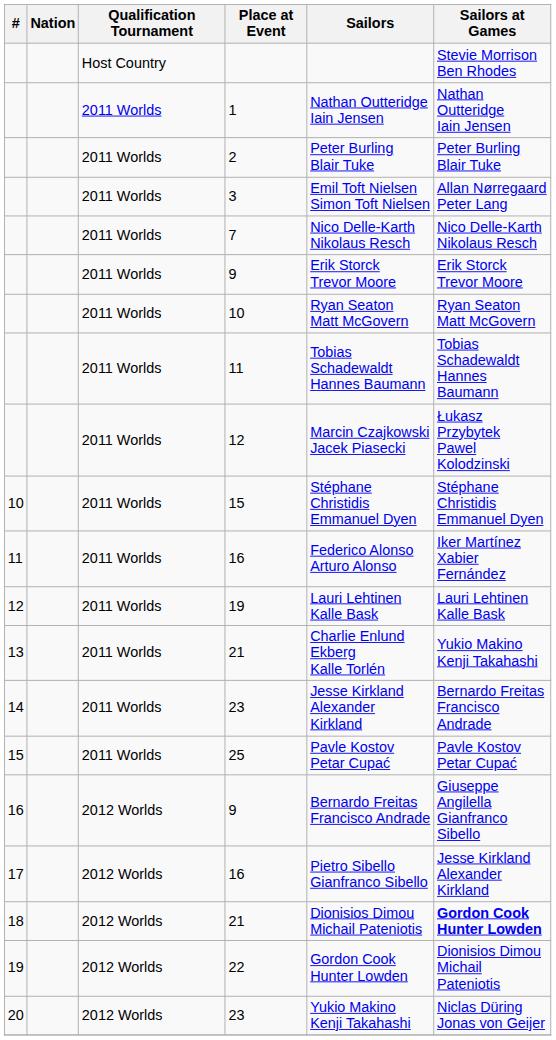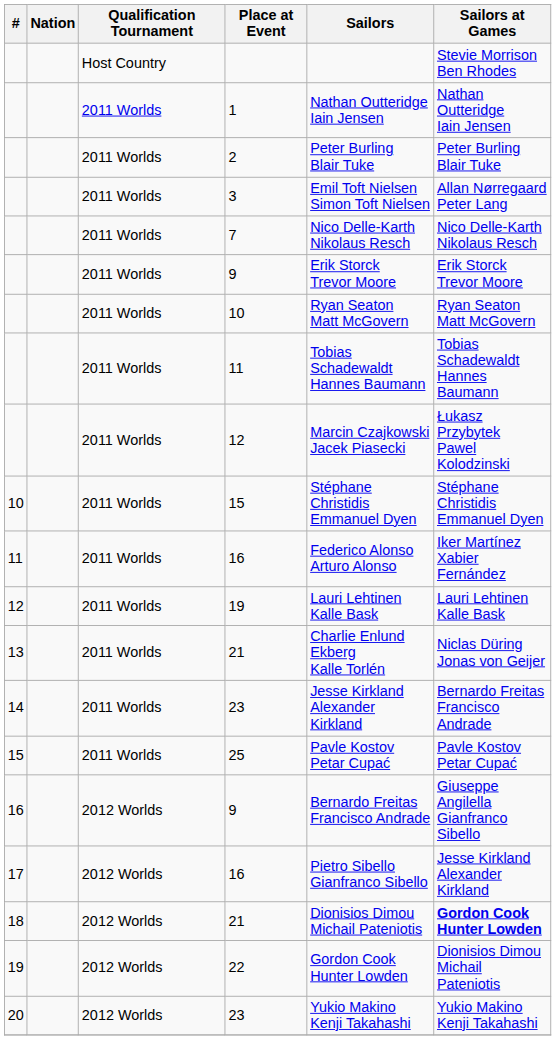 <table class="sortable wikitable">
 <tr>
 <th>#</th>
 <th>Nation</th>
 <th>Qualification Tournament</th>
 <th>Place at Event</th>
 <th>Sailors</th>
 <th>Sailors at Games</th>
 </tr>
 <tr>
 <td></td>
 <td></td>
 <td>Host Country</td>
 <td></td>
 <td></td>
 <td><a href='#'>Stevie Morrison</a> <br> <a href='#'>Ben Rhodes</a></td>
 </tr>
 <tr>
 <td></td>
 <td></td>
 <td><a href='#'>2011 Worlds</a></td>
 <td>1</td>
 <td><a href='#'>Nathan Outteridge</a> <br> <a href='#'>Iain Jensen</a></td>
 <td><a href='#'>Nathan Outteridge</a> <br> <a href='#'>Iain Jensen</a></td>
 </tr>
 <tr>
 <td></td>
 <td></td>
 <td>2011 Worlds</td>
 <td>2</td>
 <td><a href='#'>Peter Burling</a> <br> <a href='#'>Blair Tuke</a></td>
 <td><a href='#'>Peter Burling</a> <br> <a href='#'>Blair Tuke</a></td>
 </tr>
 <tr>
 <td></td>
 <td></td>
 <td>2011 Worlds</td>
 <td>3</td>
 <td><a href='#'>Emil Toft Nielsen</a> <br> <a href='#'>Simon Toft Nielsen</a></td>
 <td><a href='#'>Allan Nørregaard</a> <br> <a href='#'>Peter Lang</a></td>
 </tr>
 <tr>
 <td></td>
 <td></td>
 <td>2011 Worlds</td>
 <td>7</td>
 <td><a href='#'>Nico Delle-Karth</a> <br> <a href='#'>Nikolaus Resch</a></td>
 <td><a href='#'>Nico Delle-Karth</a> <br> <a href='#'>Nikolaus Resch</a></td>
 </tr>
 <tr>
 <td></td>
 <td></td>
 <td>2011 Worlds</td>
 <td>9</td>
 <td><a href='#'>Erik Storck</a> <br> <a href='#'>Trevor Moore</a></td>
 <td><a href='#'>Erik Storck</a> <br> <a href='#'>Trevor Moore</a></td>
 </tr>
 <tr>
 <td></td>
 <td></td>
 <td>2011 Worlds</td>
 <td>10</td>
 <td><a href='#'>Ryan Seaton</a> <br> <a href='#'>Matt McGovern</a></td>
 <td><a href='#'>Ryan Seaton</a> <br> <a href='#'>Matt McGovern</a></td>
 </tr>
 <tr>
 <td></td>
 <td></td>
 <td>2011 Worlds</td>
 <td>11</td>
 <td><a href='#'>Tobias Schadewaldt</a> <br> <a href='#'>Hannes Baumann</a></td>
 <td><a href='#'>Tobias Schadewaldt</a> <br> <a href='#'>Hannes Baumann</a></td>
 </tr>
 <tr>
 <td></td>
 <td></td>
 <td>2011 Worlds</td>
 <td>12</td>
 <td><a href='#'>Marcin Czajkowski</a> <br> <a href='#'>Jacek Piasecki</a></td>
 <td><a href='#'>Łukasz Przybytek</a> <br> <a href='#'>Pawel Kolodzinski</a></td>
 </tr>
 <tr>
 <td>10</td>
 <td></td>
 <td>2011 Worlds</td>
 <td>15</td>
 <td><a href='#'>Stéphane Christidis</a> <br> <a href='#'>Emmanuel Dyen</a></td>
 <td><a href='#'>Stéphane Christidis</a> <br> <a href='#'>Emmanuel Dyen</a></td>
 </tr>
 <tr>
 <td>11</td>
 <td></td>
 <td>2011 Worlds</td>
 <td>16</td>
 <td><a href='#'>Federico Alonso</a> <br> <a href='#'>Arturo Alonso</a></td>
 <td><a href='#'>Iker Martínez</a> <br> <a href='#'>Xabier Fernández</a></td>
 </tr>
 <tr>
 <td>12</td>
 <td></td>
 <td>2011 Worlds</td>
 <td>19</td>
 <td><a href='#'>Lauri Lehtinen</a> <br> <a href='#'>Kalle Bask</a></td>
 <td><a href='#'>Lauri Lehtinen</a> <br> <a href='#'>Kalle Bask</a></td>
 </tr>
 <tr>
 <td>13</td>
 <td></td>
 <td>2011 Worlds</td>
 <td>21</td>
 <td><a href='#'>Charlie Enlund Ekberg</a> <br> <a href='#'>Kalle Torlén</a></td>
-<td><a href='#'>Yukio Makino</a> <br> <a href='#'>Kenji Takahashi</a></td>
+<td><a href='#'>Niclas Düring</a> <br> <a href='#'>Jonas von Geijer</a></td>
 </tr>
 <tr>
 <td>14</td>
 <td></td>
 <td>2011 Worlds</td>
 <td>23</td>
 <td><a href='#'>Jesse Kirkland</a> <br> <a href='#'>Alexander Kirkland</a></td>
 <td><a href='#'>Bernardo Freitas</a> <br> <a href='#'>Francisco Andrade</a></td>
 </tr>
 <tr>
 <td>15</td>
 <td></td>
 <td>2011 Worlds</td>
 <td>25</td>
 <td><a href='#'>Pavle Kostov</a> <br> <a href='#'>Petar Cupać</a></td>
 <td><a href='#'>Pavle Kostov</a> <br> <a href='#'>Petar Cupać</a></td>
 </tr>
 <tr>
 <td>16</td>
 <td></td>
 <td>2012 Worlds</td>
 <td>9</td>
 <td><a href='#'>Bernardo Freitas</a> <br> <a href='#'>Francisco Andrade</a></td>
 <td><a href='#'>Giuseppe Angilella</a> <br> <a href='#'>Gianfranco Sibello</a></td>
 </tr>
 <tr>
 <td>17</td>
 <td></td>
 <td>2012 Worlds</td>
 <td>16</td>
 <td><a href='#'>Pietro Sibello</a> <br> <a href='#'>Gianfranco Sibello</a></td>
 <td><a href='#'>Jesse Kirkland</a> <br> <a href='#'>Alexander Kirkland</a></td>
 </tr>
 <tr>
 <td>18</td>
 <td></td>
 <td>2012 Worlds</td>
 <td>21</td>
 <td><a href='#'>Dionisios Dimou</a> <br> <a href='#'>Michail Pateniotis</a></td>
 <td><strong><a href='#'>Gordon Cook</a> <br> <a href='#'>Hunter Lowden</a></strong></td>
 </tr>
 <tr>
 <td>19</td>
 <td></td>
 <td>2012 Worlds</td>
 <td>22</td>
 <td><a href='#'>Gordon Cook</a> <br> <a href='#'>Hunter Lowden</a></td>
 <td><a href='#'>Dionisios Dimou</a> <br> <a href='#'>Michail Pateniotis</a></td>
 </tr>
 <tr>
 <td>20</td>
 <td></td>
 <td>2012 Worlds</td>
 <td>23</td>
 <td><a href='#'>Yukio Makino</a> <br> <a href='#'>Kenji Takahashi</a></td>
-<td><a href='#'>Niclas Düring</a> <br> <a href='#'>Jonas von Geijer</a></td>
+<td><a href='#'>Yukio Makino</a> <br> <a href='#'>Kenji Takahashi</a></td>
 </tr>
 <tr>
 </tr>
 </table>
